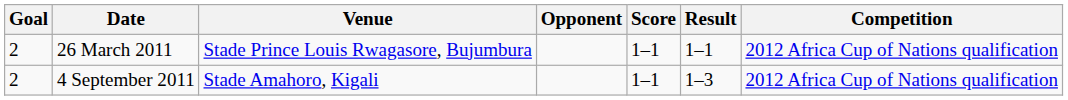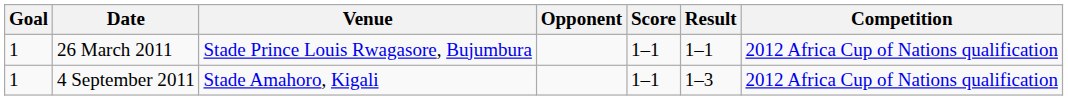 <table class="wikitable">
 <tr>
 <th>Goal</th>
 <th>Date</th>
 <th>Venue</th>
 <th>Opponent</th>
 <th>Score</th>
 <th>Result</th>
 <th>Competition</th>
 </tr>
 <tr>
-<td>2</td>
+<td>1</td>
 <td>26 March 2011</td>
 <td><a href='#'>Stade Prince Louis Rwagasore</a>, <a href='#'>Bujumbura</a></td>
 <td></td>
 <td>1–1</td>
 <td>1–1</td>
 <td><a href='#'>2012 Africa Cup of Nations qualification</a></td>
 </tr>
 <tr>
-<td>2</td>
+<td>1</td>
 <td>4 September 2011</td>
 <td><a href='#'>Stade Amahoro</a>, <a href='#'>Kigali</a></td>
 <td></td>
 <td>1–1</td>
 <td>1–3</td>
 <td><a href='#'>2012 Africa Cup of Nations qualification</a></td>
 </tr>
 </table>
